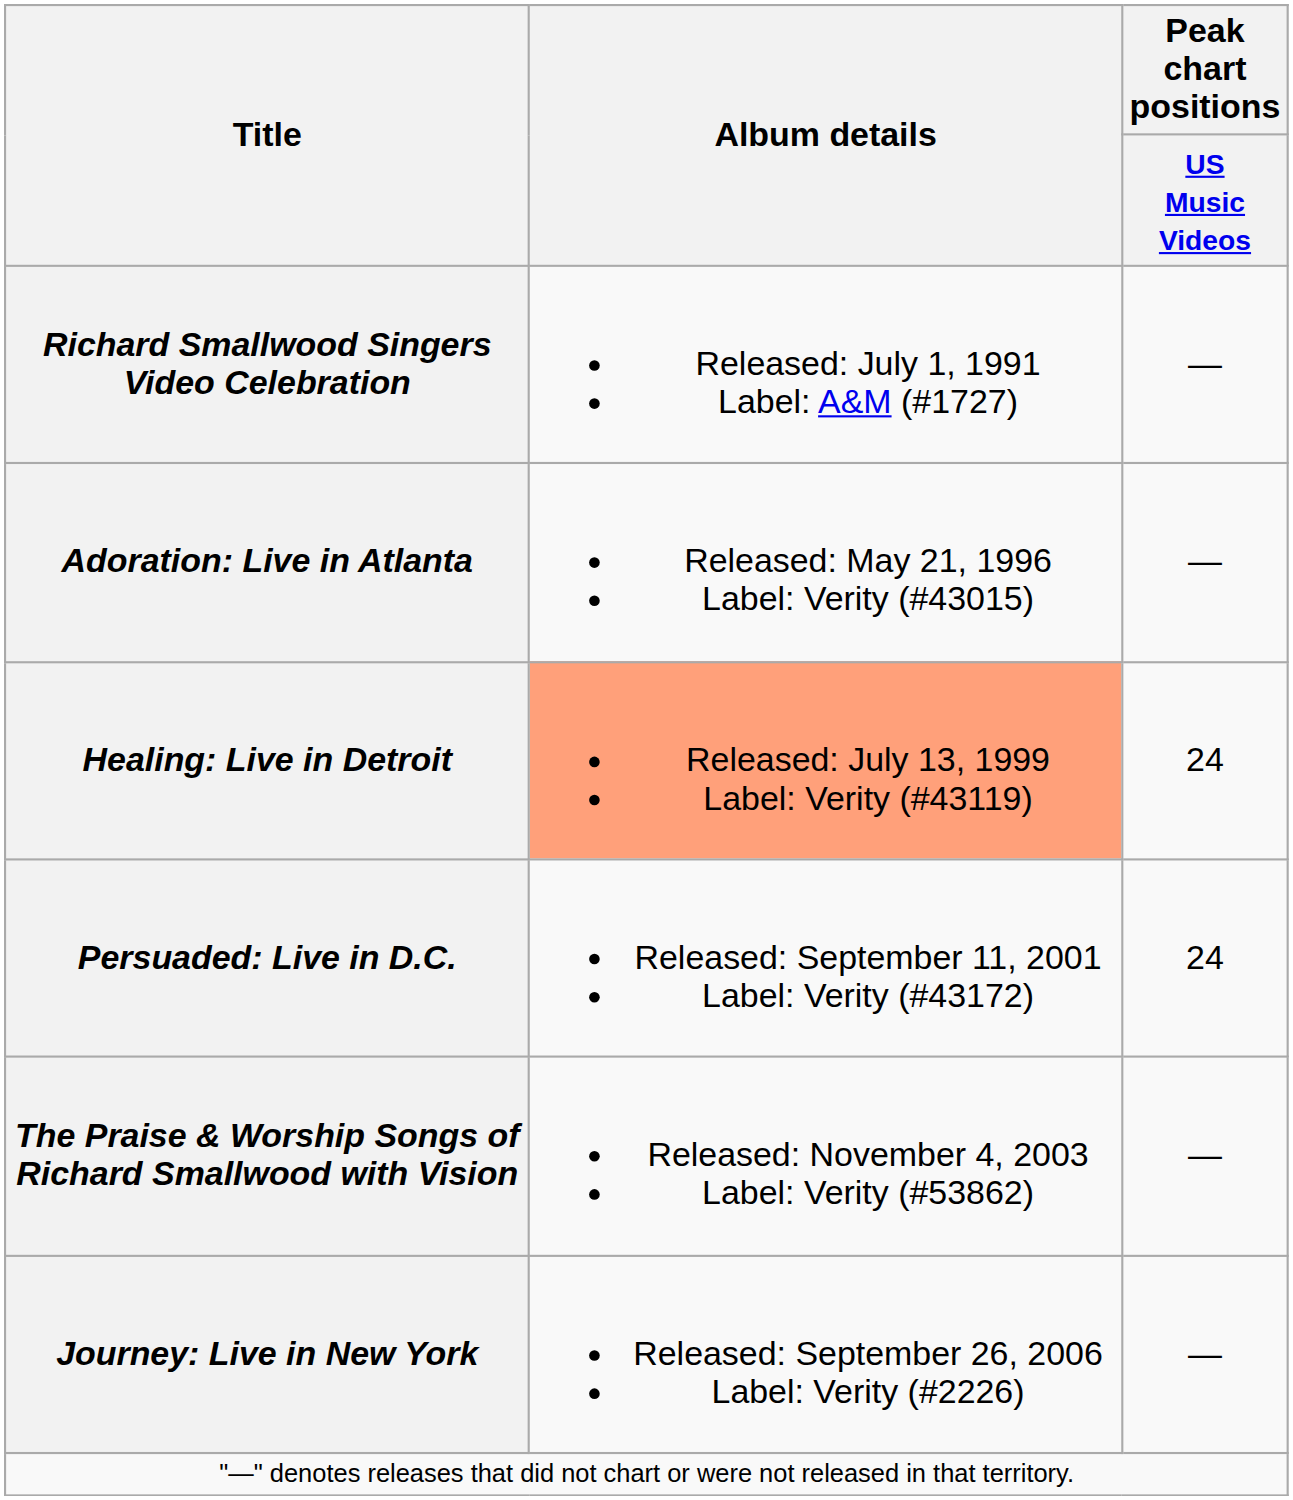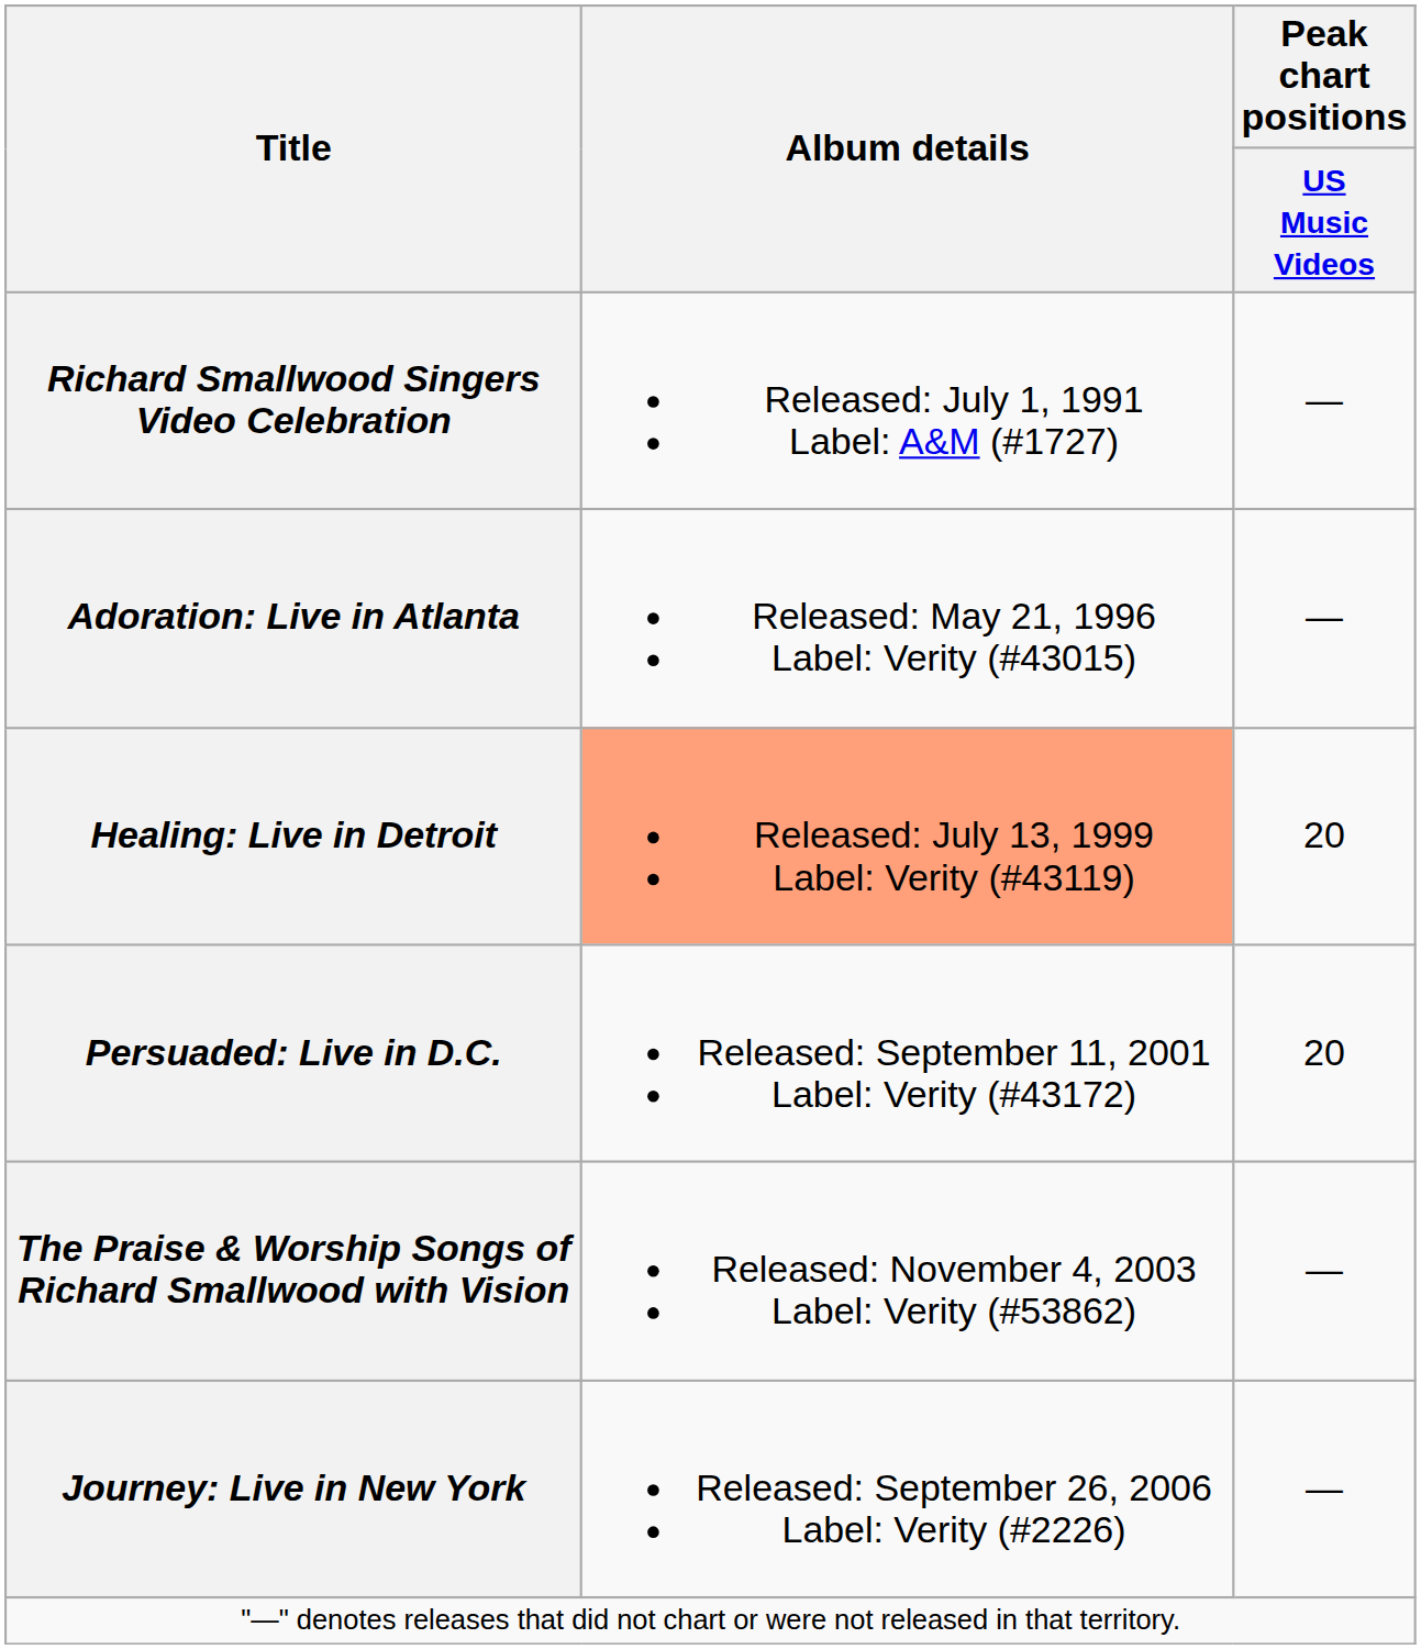 <table class="wikitable plainrowheaders" style="text-align:center;" border="1">
 <tr>
 <th scope="col" rowspan="2" style="width:15em;">Title</th>
 <th scope="col" rowspan="2" style="width:17em;">Album details</th>
 <th scope="col" colspan="1">Peak chart positions</th>
 </tr>
 <tr>
 <th style="width:35px;"><small><a href='#'>US<br>Music<br>Videos</a></small><br></th>
 </tr>
 <tr>
 <th scope="row"><em>Richard Smallwood Singers Video Celebration</em><br></th>
 <td><br><ul><li>Released: July 1, 1991</li><li>Label: <a href='#'>A&M</a> (#1727)</li></ul></td>
 <td>—</td>
 </tr>
 <tr>
 <th scope="row"><em>Adoration: Live in Atlanta</em><br></th>
 <td><br><ul><li>Released: May 21, 1996</li><li>Label: Verity (#43015)</li></ul></td>
 <td>—</td>
 </tr>
 <tr>
 <th scope="row"><em>Healing: Live in Detroit</em><br></th>
 <td style="background: lightsalmon;"><br><ul><li>Released: July 13, 1999</li><li>Label: Verity (#43119)</li></ul></td>
-<td>24</td>
+<td>20</td>
 </tr>
 <tr>
 <th scope="row"><em>Persuaded: Live in D.C.</em><br></th>
 <td><br><ul><li>Released: September 11, 2001</li><li>Label: Verity (#43172)</li></ul></td>
-<td>24</td>
+<td>20</td>
 </tr>
 <tr>
 <th scope="row"><em>The Praise & Worship Songs of Richard Smallwood with Vision</em><br></th>
 <td><br><ul><li>Released: November 4, 2003</li><li>Label: Verity (#53862)</li></ul></td>
 <td>—</td>
 </tr>
 <tr>
 <th scope="row"><em>Journey: Live in New York</em><br></th>
 <td><br><ul><li>Released: September 26, 2006</li><li>Label: Verity (#2226)</li></ul></td>
 <td>—</td>
 </tr>
 <tr>
 <td colspan="9" style="text-align:center; font-size:9pt;">"—" denotes releases that did not chart or were not released in that territory.</td>
 </tr>
 </table>
